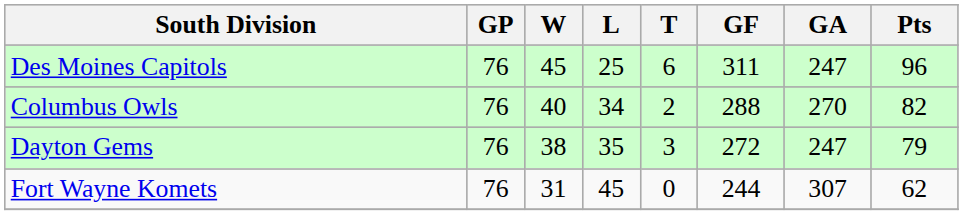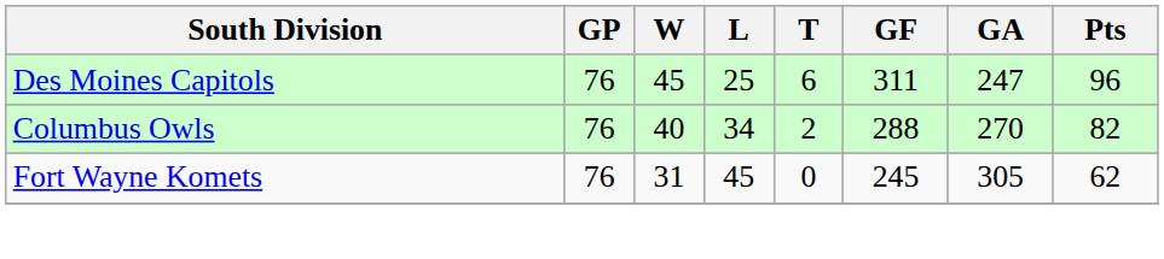 <table class="wikitable">
 <tr>
 <th width="40%">South Division</th>
 <th width="5%">GP</th>
 <th width="5%">W</th>
 <th width="5%">L</th>
 <th width="5%">T</th>
 <th width="7.5%">GF</th>
 <th width="7.5%">GA</th>
 <th width="7.5%">Pts</th>
 </tr>
 <tr align="center" bgcolor="#CCFFCC">
 <td align="left"><a href='#'>Des Moines Capitols</a></td>
 <td>76</td>
 <td>45</td>
 <td>25</td>
 <td>6</td>
 <td>311</td>
 <td>247</td>
 <td>96</td>
 </tr>
 <tr align="center" bgcolor="#CCFFCC">
 <td align="left"><a href='#'>Columbus Owls</a></td>
 <td>76</td>
 <td>40</td>
 <td>34</td>
 <td>2</td>
 <td>288</td>
 <td>270</td>
 <td>82</td>
 </tr>
-<tr align="center" bgcolor="#CCFFCC">
-<td align="left"><a href='#'>Dayton Gems</a></td>
-<td>76</td>
-<td>38</td>
-<td>35</td>
-<td>3</td>
-<td>272</td>
-<td>247</td>
-<td>79</td>
-</tr>
 <tr align="center">
 <td align="left"><a href='#'>Fort Wayne Komets</a></td>
 <td>76</td>
 <td>31</td>
 <td>45</td>
 <td>0</td>
-<td>244</td>
-<td>307</td>
+<td>245</td>
+<td>305</td>
 <td>62</td>
 </tr>
 <tr align="center">
 </tr>
 </table>
